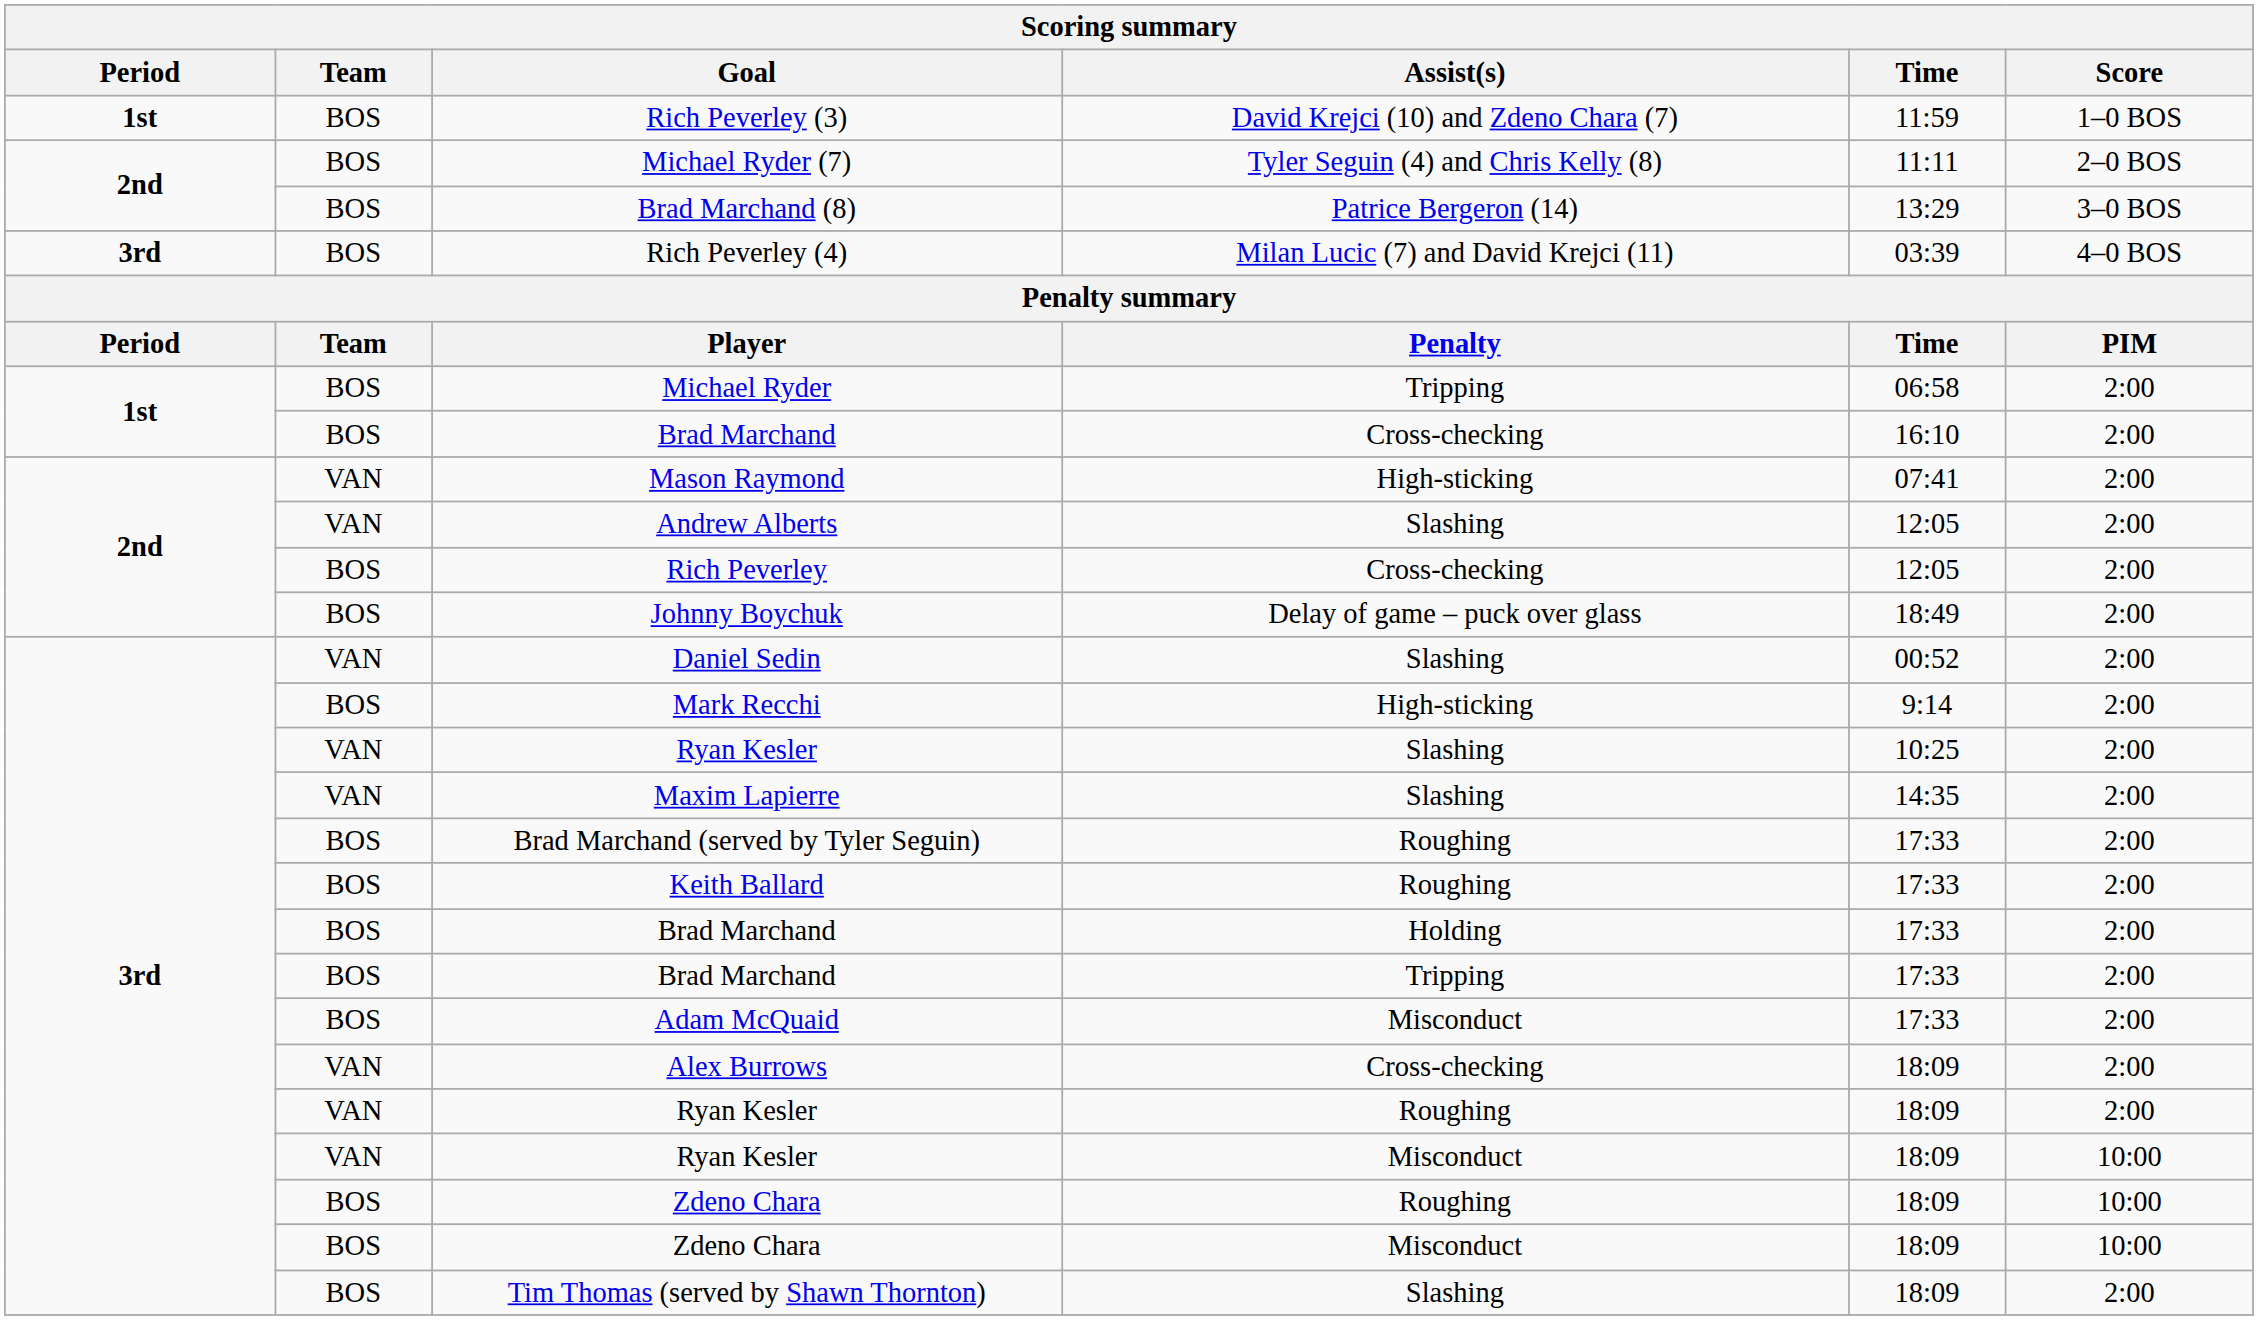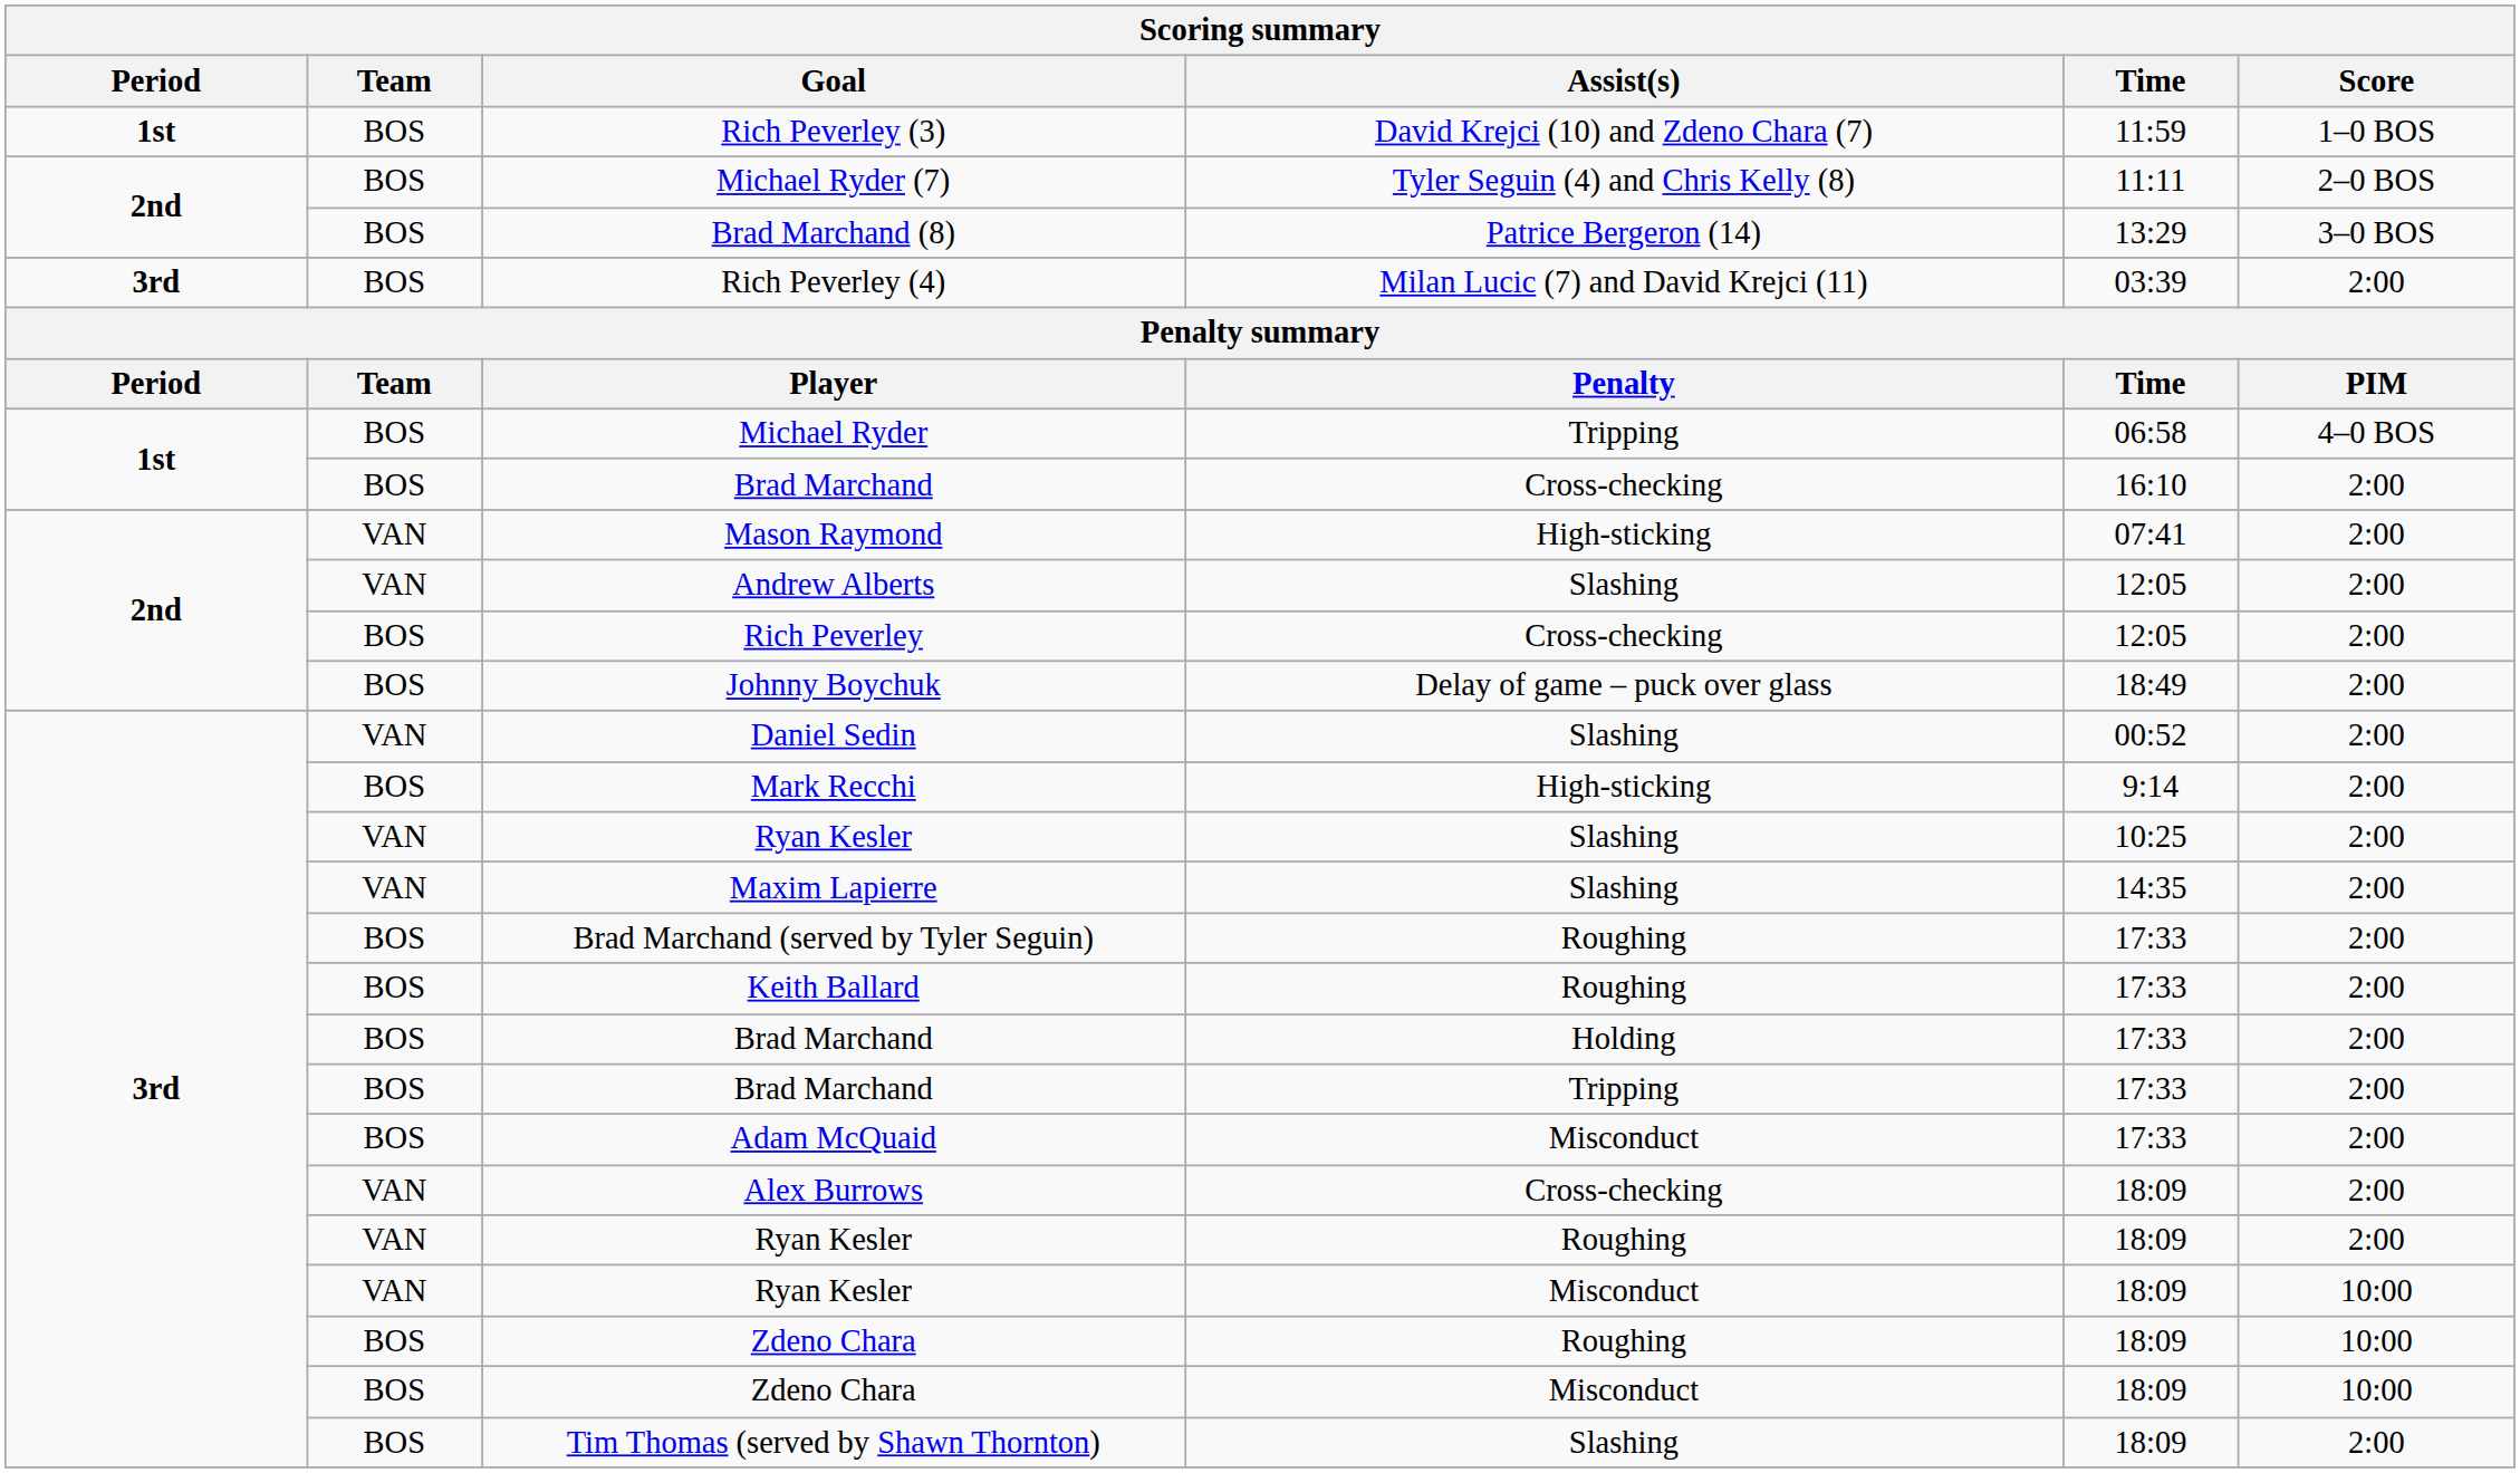 <table style="width:100%;" class="wikitable">
 <tr>
 <th colspan=6>Scoring summary</th>
 </tr>
 <tr>
 <th style="width:12%;">Period</th>
 <th style="width:7%;">Team</th>
 <th style="width:28%;">Goal</th>
 <th style="width:35%;">Assist(s)</th>
 <th style="width:7%;">Time</th>
 <th style="width:11%;">Score</th>
 </tr>
 <tr style="text-align:center;">
 <td rowspan="1"><strong>1st</strong></td>
 <td>BOS</td>
 <td><a href='#'>Rich Peverley</a> (3)</td>
 <td><a href='#'>David Krejci</a> (10) and <a href='#'>Zdeno Chara</a> (7)</td>
 <td>11:59</td>
 <td>1–0 BOS</td>
 </tr>
 <tr style="text-align:center;">
 <td rowspan="2"><strong>2nd</strong></td>
 <td>BOS</td>
 <td><a href='#'>Michael Ryder</a> (7)</td>
 <td><a href='#'>Tyler Seguin</a> (4) and <a href='#'>Chris Kelly</a> (8)</td>
 <td>11:11</td>
 <td>2–0 BOS</td>
 </tr>
 <tr style="text-align:center;">
 <td>BOS</td>
 <td><a href='#'>Brad Marchand</a> (8)</td>
 <td><a href='#'>Patrice Bergeron</a> (14)</td>
 <td>13:29</td>
 <td>3–0 BOS</td>
 </tr>
 <tr style="text-align:center;">
 <td rowspan="1"><strong>3rd</strong></td>
 <td>BOS</td>
 <td>Rich Peverley (4)</td>
 <td><a href='#'>Milan Lucic</a> (7) and David Krejci (11)</td>
 <td>03:39</td>
-<td>4–0 BOS</td>
+<td>2:00</td>
 </tr>
 <tr style="text-align:center;">
 <th colspan=6>Penalty summary</th>
 </tr>
 <tr>
 <th style="width:12%;">Period</th>
 <th style="width:7%;">Team</th>
 <th style="width:28%;">Player</th>
 <th style="width:35%;"><a href='#'>Penalty</a></th>
 <th style="width:7%;">Time</th>
 <th style="width:11%;">PIM</th>
 </tr>
 <tr style="text-align:center;">
 <td rowspan="2"><strong>1st</strong></td>
 <td>BOS</td>
 <td><a href='#'>Michael Ryder</a></td>
 <td>Tripping</td>
 <td>06:58</td>
-<td>2:00</td>
+<td>4–0 BOS</td>
 </tr>
 <tr style="text-align:center;">
 <td>BOS</td>
 <td><a href='#'>Brad Marchand</a></td>
 <td>Cross-checking</td>
 <td>16:10</td>
 <td>2:00</td>
 </tr>
 <tr style="text-align:center;">
 <td rowspan="4"><strong>2nd</strong></td>
 <td>VAN</td>
 <td><a href='#'>Mason Raymond</a></td>
 <td>High-sticking</td>
 <td>07:41</td>
 <td>2:00</td>
 </tr>
 <tr style="text-align:center;">
 <td>VAN</td>
 <td><a href='#'>Andrew Alberts</a></td>
 <td>Slashing</td>
 <td>12:05</td>
 <td>2:00</td>
 </tr>
 <tr style="text-align:center;">
 <td>BOS</td>
 <td><a href='#'>Rich Peverley</a></td>
 <td>Cross-checking</td>
 <td>12:05</td>
 <td>2:00</td>
 </tr>
 <tr style="text-align:center;">
 <td>BOS</td>
 <td><a href='#'>Johnny Boychuk</a></td>
 <td>Delay of game – puck over glass</td>
 <td>18:49</td>
 <td>2:00</td>
 </tr>
 <tr style="text-align:center;">
 <td rowspan="15"><strong>3rd</strong></td>
 <td>VAN</td>
 <td><a href='#'>Daniel Sedin</a></td>
 <td>Slashing</td>
 <td>00:52</td>
 <td>2:00</td>
 </tr>
 <tr style="text-align:center;">
 <td>BOS</td>
 <td><a href='#'>Mark Recchi</a></td>
 <td>High-sticking</td>
 <td>9:14</td>
 <td>2:00</td>
 </tr>
 <tr style="text-align:center;">
 <td>VAN</td>
 <td><a href='#'>Ryan Kesler</a></td>
 <td>Slashing</td>
 <td>10:25</td>
 <td>2:00</td>
 </tr>
 <tr style="text-align:center;">
 <td>VAN</td>
 <td><a href='#'>Maxim Lapierre</a></td>
 <td>Slashing</td>
 <td>14:35</td>
 <td>2:00</td>
 </tr>
 <tr style="text-align:center;">
 <td>BOS</td>
 <td>Brad Marchand (served by Tyler Seguin)</td>
 <td>Roughing</td>
 <td>17:33</td>
 <td>2:00</td>
 </tr>
 <tr style="text-align:center;">
 <td>BOS</td>
 <td><a href='#'>Keith Ballard</a></td>
 <td>Roughing</td>
 <td>17:33</td>
 <td>2:00</td>
 </tr>
 <tr style="text-align:center;">
 <td>BOS</td>
 <td>Brad Marchand</td>
 <td>Holding</td>
 <td>17:33</td>
 <td>2:00</td>
 </tr>
 <tr style="text-align:center;">
 <td>BOS</td>
 <td>Brad Marchand</td>
 <td>Tripping</td>
 <td>17:33</td>
 <td>2:00</td>
 </tr>
 <tr style="text-align:center;">
 <td>BOS</td>
 <td><a href='#'>Adam McQuaid</a></td>
 <td>Misconduct</td>
 <td>17:33</td>
 <td>2:00</td>
 </tr>
 <tr style="text-align:center;">
 <td>VAN</td>
 <td><a href='#'>Alex Burrows</a></td>
 <td>Cross-checking</td>
 <td>18:09</td>
 <td>2:00</td>
 </tr>
 <tr style="text-align:center;">
 <td>VAN</td>
 <td>Ryan Kesler</td>
 <td>Roughing</td>
 <td>18:09</td>
 <td>2:00</td>
 </tr>
 <tr style="text-align:center;">
 <td>VAN</td>
 <td>Ryan Kesler</td>
 <td>Misconduct</td>
 <td>18:09</td>
 <td>10:00</td>
 </tr>
 <tr style="text-align:center;">
 <td>BOS</td>
 <td><a href='#'>Zdeno Chara</a></td>
 <td>Roughing</td>
 <td>18:09</td>
 <td>10:00</td>
 </tr>
 <tr style="text-align:center;">
 <td>BOS</td>
 <td>Zdeno Chara</td>
 <td>Misconduct</td>
 <td>18:09</td>
 <td>10:00</td>
 </tr>
 <tr style="text-align:center;">
 <td>BOS</td>
 <td><a href='#'>Tim Thomas</a> (served by <a href='#'>Shawn Thornton</a>)</td>
 <td>Slashing</td>
 <td>18:09</td>
 <td>2:00</td>
 </tr>
 </table>
